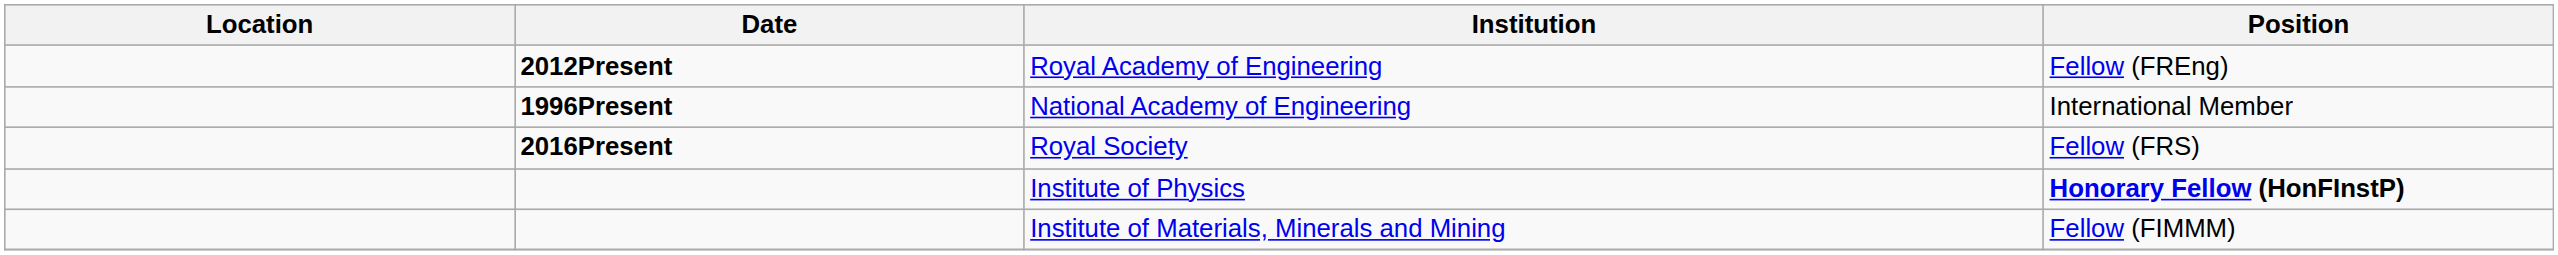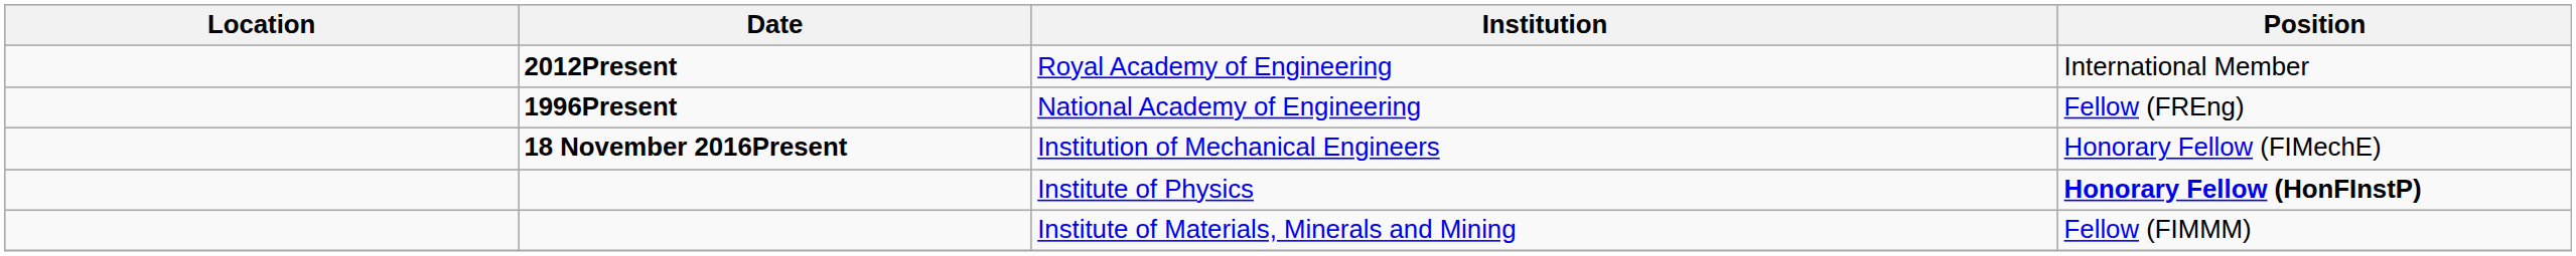 <table class="wikitable" style="width:100%;">
 <tr>
 <th style="width:20%;">Location</th>
 <th style="width:20%;">Date</th>
 <th style="width:40%;">Institution</th>
 <th style="width:20%;">Position</th>
 </tr>
 <tr>
 <td></td>
 <td><strong>2012Present</strong></td>
 <td><a href='#'>Royal Academy of Engineering</a></td>
-<td><a href='#'>Fellow</a> (FREng)</td>
+<td>International Member</td>
 </tr>
 <tr>
 <td></td>
 <td><strong>1996Present</strong></td>
 <td><a href='#'>National Academy of Engineering</a></td>
-<td>International Member</td>
+<td><a href='#'>Fellow</a> (FREng)</td>
 </tr>
 <tr>
 <td></td>
-<td><strong>2016Present</strong></td>
-<td><a href='#'>Royal Society</a></td>
-<td><a href='#'>Fellow</a> (FRS)</td>
+<td><strong>18 November 2016Present</strong></td>
+<td><a href='#'>Institution of Mechanical Engineers</a></td>
+<td><a href='#'>Honorary Fellow</a> (FIMechE)</td>
 </tr>
 <tr>
 <td></td>
 <td></td>
 <td><a href='#'>Institute of Physics</a></td>
 <td><strong><a href='#'>Honorary Fellow</a> (HonFInstP)</strong></td>
 </tr>
 <tr>
 <td></td>
 <td></td>
 <td><a href='#'>Institute of Materials, Minerals and Mining</a></td>
 <td><a href='#'>Fellow</a> (FIMMM)</td>
 </tr>
 <tr>
 </tr>
 </table>
